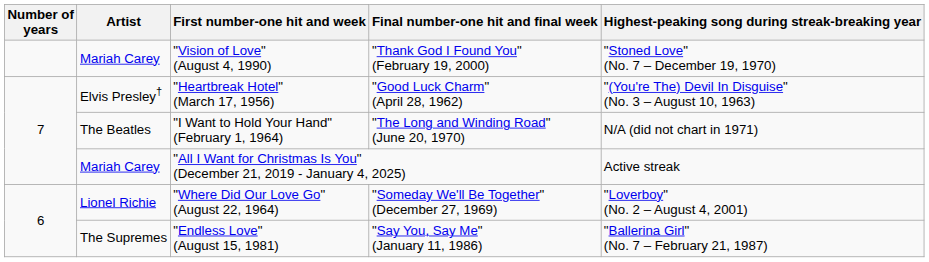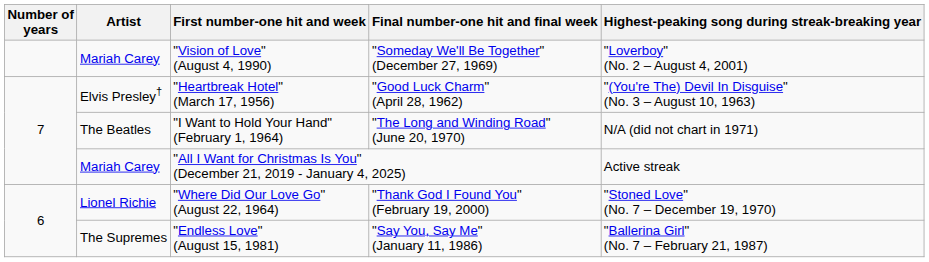 <table class="wikitable">
 <tr>
 <th>Number of <br>years</th>
 <th>Artist</th>
 <th>First number-one hit and week</th>
 <th>Final number-one hit and final week</th>
 <th>Highest-peaking song during streak-breaking year</th>
 </tr>
 <tr>
 <td></td>
 <td><a href='#'>Mariah Carey</a></td>
 <td>"<a href='#'>Vision of Love</a>" <br>(August 4, 1990)</td>
-<td>"<a href='#'>Thank God I Found You</a>"  <br>(February 19, 2000)</td>
-<td>"<a href='#'>Stoned Love</a>" <br>(No. 7 – December 19, 1970)</td>
+<td>"<a href='#'>Someday We'll Be Together</a>"  <br>(December 27, 1969)</td>
+<td>"<a href='#'>Loverboy</a>" <br>(No. 2 – August 4, 2001)</td>
 </tr>
 <tr>
 <td rowspan=3 style="text-align:center;">7</td>
 <td>Elvis Presley<sup>†</sup></td>
 <td>"<a href='#'>Heartbreak Hotel</a>" <br>(March 17, 1956)</td>
 <td>"<a href='#'>Good Luck Charm</a>"  <br>(April 28, 1962)</td>
 <td>"<a href='#'>(You're The) Devil In Disguise</a>" <br>(No. 3 – August 10, 1963)</td>
 </tr>
 <tr>
 <td>The Beatles</td>
 <td>"I Want to Hold Your Hand" <br>(February 1, 1964)</td>
 <td>"<a href='#'>The Long and Winding Road</a>"  <br>(June 20, 1970)</td>
 <td>N/A (did not chart in 1971)</td>
 </tr>
 <tr>
 <td><a href='#'>Mariah Carey</a></td>
 <td colspan=2>"<a href='#'>All I Want for Christmas Is You</a>" <br>(December 21, 2019 - January 4, 2025)</td>
 <td>Active streak</td>
 </tr>
 <tr>
 <td rowspan=2 style="text-align:center;">6</td>
 <td><a href='#'>Lionel Richie</a></td>
 <td>"<a href='#'>Where Did Our Love Go</a>" <br>(August 22, 1964)</td>
-<td>"<a href='#'>Someday We'll Be Together</a>"  <br>(December 27, 1969)</td>
-<td>"<a href='#'>Loverboy</a>" <br>(No. 2 – August 4, 2001)</td>
+<td>"<a href='#'>Thank God I Found You</a>"  <br>(February 19, 2000)</td>
+<td>"<a href='#'>Stoned Love</a>" <br>(No. 7 – December 19, 1970)</td>
 </tr>
 <tr>
 <td>The Supremes</td>
 <td>"<a href='#'>Endless Love</a>" <br>(August 15, 1981)</td>
 <td>"<a href='#'>Say You, Say Me</a>"  <br>(January 11, 1986)</td>
 <td>"<a href='#'>Ballerina Girl</a>" <br>(No. 7 – February 21, 1987)</td>
 </tr>
 </table>
